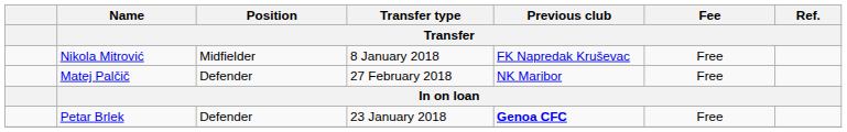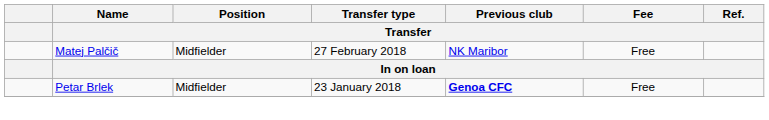 <table class="wikitable" style="width:100%; font-size:85%;">
 <tr>
 <th width="2%"></th>
 <th width="5%">Name</th>
 <th width="5%">Position</th>
 <th width="5%">Transfer type</th>
 <th width="5%">Previous club</th>
 <th width="5%">Fee</th>
 <th width="2%">Ref.</th>
 </tr>
 <tr>
 <th></th>
 <th colspan="6" align="center">Transfer</th>
 </tr>
 <tr>
 <td align=center></td>
-<td align=left> <a href='#'>Nikola Mitrović</a></td>
+<td align=left> <a href='#'>Matej Palčič</a></td>
 <td align=left>Midfielder</td>
-<td align=left>8 January 2018</td>
-<td align=left> <a href='#'>FK Napredak Kruševac</a></td>
-<td align=center>Free</td>
-<td></td>
-</tr>
-<tr>
-<td align=center></td>
-<td align=left> <a href='#'>Matej Palčič</a></td>
-<td align=left>Defender</td>
 <td align=left>27 February 2018</td>
 <td align=left> <a href='#'>NK Maribor</a></td>
 <td align=center>Free</td>
 <td></td>
 </tr>
 <tr>
 <th></th>
 <th colspan="6" align="center">In on loan</th>
 </tr>
 <tr>
 <td align=center></td>
 <td align=left> <a href='#'>Petar Brlek</a></td>
-<td align=left>Defender</td>
+<td align=left>Midfielder</td>
 <td align=left>23 January 2018</td>
 <td align=left><strong> <a href='#'>Genoa CFC</a></strong></td>
 <td align=center>Free</td>
 <td></td>
 </tr>
 <tr>
 </tr>
 </table>
